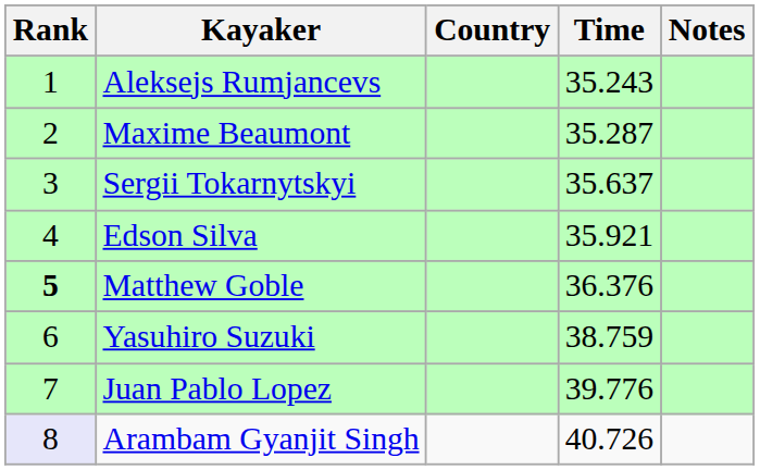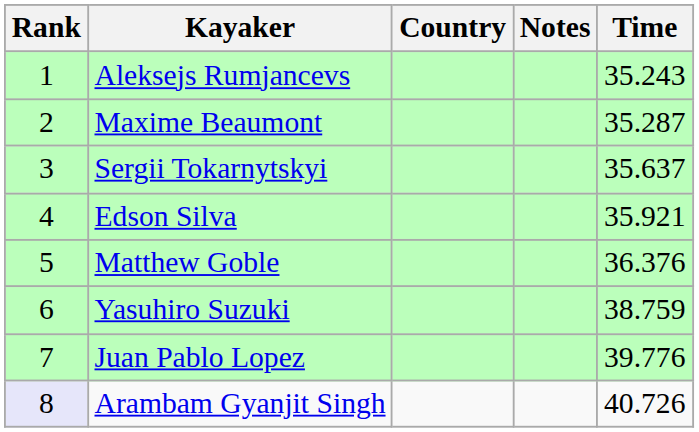 <table class="wikitable" style="text-align:center">
 <tr>
 <th>Rank</th>
 <th>Kayaker</th>
 <th>Country</th>
+<th>Notes</th>
 <th>Time</th>
-<th>Notes</th>
 </tr>
 <tr bgcolor=bbffbb>
 <td>1</td>
 <td align="left"><a href='#'>Aleksejs Rumjancevs</a></td>
 <td align="left"></td>
+<td></td>
 <td>35.243</td>
-<td></td>
 </tr>
 <tr bgcolor=bbffbb>
 <td>2</td>
 <td align="left"><a href='#'>Maxime Beaumont</a></td>
 <td align="left"></td>
+<td></td>
 <td>35.287</td>
-<td></td>
 </tr>
 <tr bgcolor=bbffbb>
 <td>3</td>
 <td align="left"><a href='#'>Sergii Tokarnytskyi</a></td>
 <td align="left"></td>
+<td></td>
 <td>35.637</td>
-<td></td>
 </tr>
 <tr bgcolor=bbffbb>
 <td>4</td>
 <td align="left"><a href='#'>Edson Silva</a></td>
 <td align="left"></td>
+<td></td>
 <td>35.921</td>
-<td></td>
 </tr>
 <tr bgcolor=bbffbb>
-<td><strong>5</strong></td>
+<td>5</td>
 <td align="left"><a href='#'>Matthew Goble</a></td>
 <td align="left"></td>
+<td></td>
 <td>36.376</td>
-<td></td>
 </tr>
 <tr bgcolor=bbffbb>
 <td>6</td>
 <td align="left"><a href='#'>Yasuhiro Suzuki</a></td>
 <td align="left"></td>
+<td></td>
 <td>38.759</td>
-<td></td>
 </tr>
 <tr bgcolor=bbffbb>
 <td>7</td>
 <td align="left"><a href='#'>Juan Pablo Lopez</a></td>
 <td align="left"></td>
+<td></td>
 <td>39.776</td>
-<td></td>
 </tr>
 <tr>
 <td style="background: lavender;">8</td>
 <td align="left"><a href='#'>Arambam Gyanjit Singh</a></td>
 <td align="left"></td>
+<td></td>
 <td>40.726</td>
-<td></td>
 </tr>
 </table>
